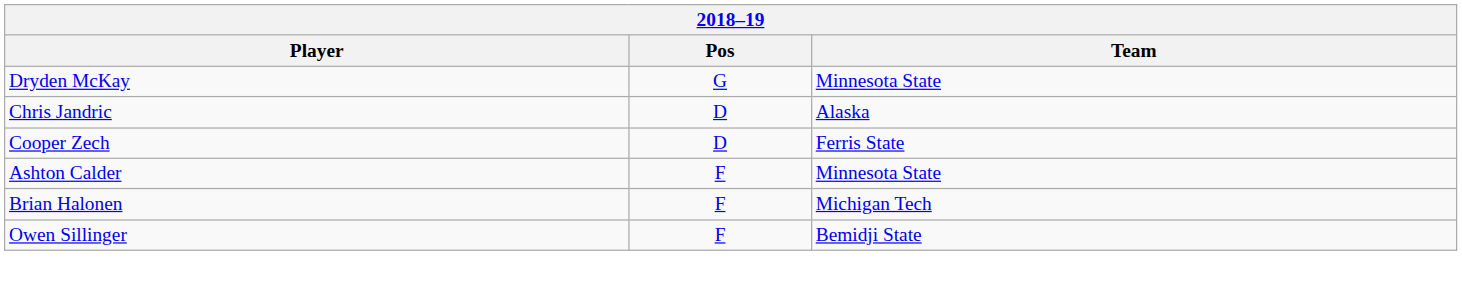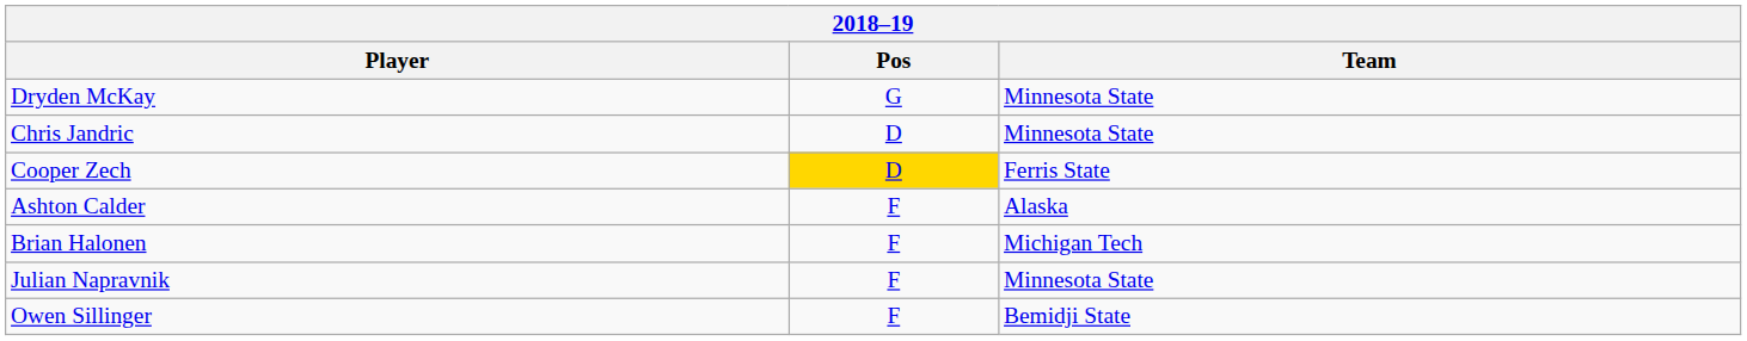 <table class="wikitable" width=95%>
 <tr>
 <th colspan=3><a href='#'>2018–19</a></th>
 </tr>
 <tr>
 <th>Player</th>
 <th>Pos</th>
 <th>Team</th>
 </tr>
 <tr>
 <td><a href='#'>Dryden McKay</a></td>
 <td align=center><a href='#'>G</a></td>
 <td><a href='#'>Minnesota State</a></td>
 </tr>
 <tr>
 <td><a href='#'>Chris Jandric</a></td>
 <td align=center><a href='#'>D</a></td>
-<td><a href='#'>Alaska</a></td>
+<td><a href='#'>Minnesota State</a></td>
 </tr>
 <tr>
 <td><a href='#'>Cooper Zech</a></td>
-<td align=center><a href='#'>D</a></td>
+<td align=center style="background: gold;"><a href='#'>D</a></td>
 <td><a href='#'>Ferris State</a></td>
 </tr>
 <tr>
 <td><a href='#'>Ashton Calder</a></td>
 <td align=center><a href='#'>F</a></td>
-<td><a href='#'>Minnesota State</a></td>
+<td><a href='#'>Alaska</a></td>
 </tr>
 <tr>
 <td><a href='#'>Brian Halonen</a></td>
 <td align=center><a href='#'>F</a></td>
 <td><a href='#'>Michigan Tech</a></td>
 </tr>
 <tr>
+<td><a href='#'>Julian Napravnik</a></td>
+<td align=center><a href='#'>F</a></td>
+<td><a href='#'>Minnesota State</a></td>
+</tr>
+<tr>
 <td><a href='#'>Owen Sillinger</a></td>
 <td align=center><a href='#'>F</a></td>
 <td><a href='#'>Bemidji State</a></td>
 </tr>
 </table>
